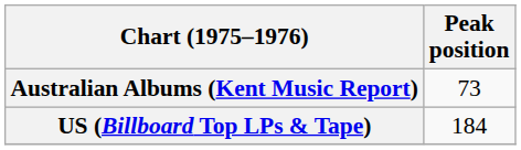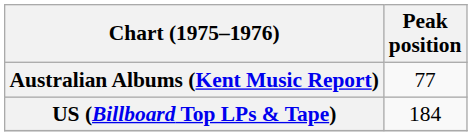 <table class="wikitable sortable plainrowheaders" style="text-align:center">
 <tr>
 <th>Chart (1975–1976)</th>
 <th>Peak<br>position</th>
 </tr>
 <tr>
 <th scope="row">Australian Albums (<a href='#'>Kent Music Report</a>)</th>
-<td>73</td>
+<td>77</td>
 </tr>
 <tr>
 <th scope="row">US (<a href='#'><em>Billboard</em> Top LPs & Tape</a>)</th>
 <td>184</td>
 </tr>
 <tr>
 </tr>
 </table>
